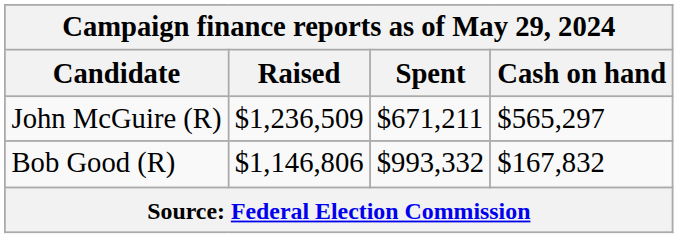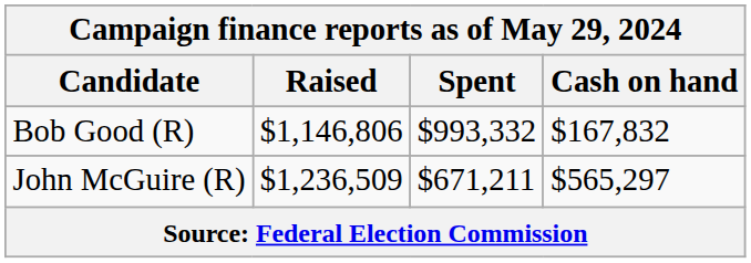 <table class="wikitable sortable">
 <tr>
 <th colspan="4">Campaign finance reports as of May 29, 2024</th>
 </tr>
 <tr style="text-align:center;">
 <th>Candidate</th>
 <th>Raised</th>
 <th>Spent</th>
 <th>Cash on hand</th>
 </tr>
 <tr>
+<td>Bob Good (R)</td>
+<td>$1,146,806</td>
+<td>$993,332</td>
+<td>$167,832</td>
+</tr>
+<tr>
 <td>John McGuire (R)</td>
 <td>$1,236,509</td>
 <td>$671,211</td>
 <td>$565,297</td>
 </tr>
 <tr>
-<td>Bob Good (R)</td>
-<td>$1,146,806</td>
-<td>$993,332</td>
-<td>$167,832</td>
-</tr>
-<tr>
 <th colspan="4"><small>Source: <a href='#'>Federal Election Commission</a></small></th>
 </tr>
 </table>
